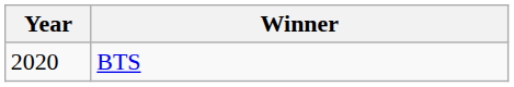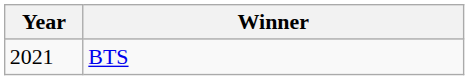 <table class="wikitable">
 <tr align=center>
 <th style="width:50px">Year</th>
 <th style="width:270px">Winner</th>
 </tr>
 <tr>
-<td>2020</td>
+<td>2021</td>
 <td><a href='#'>BTS</a></td>
 </tr>
 </table>
